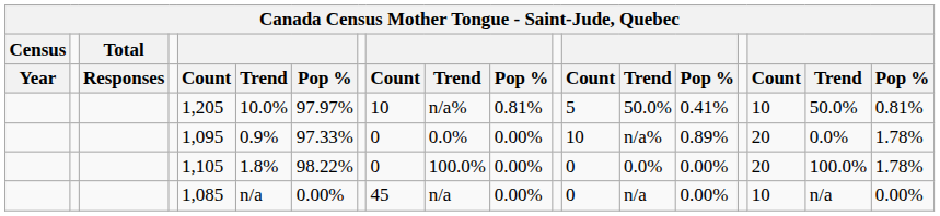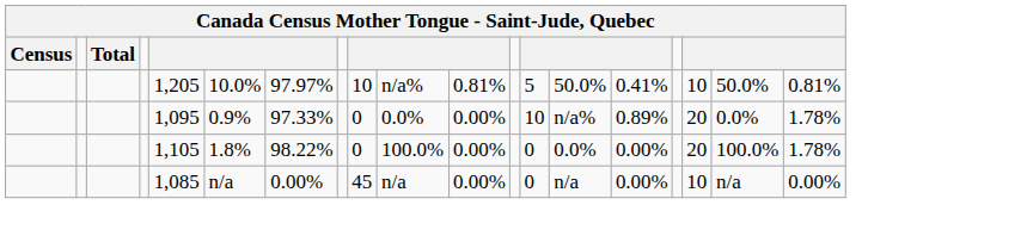 <table class="wikitable">
 <tr>
 <th colspan="19">Canada Census Mother Tongue - Saint-Jude, Quebec</th>
 </tr>
 <tr>
 <th>Census</th>
 <td></td>
 <th>Total</th>
 <td colspan="1"></td>
 <th colspan="3"></th>
 <td colspan="1"></td>
 <th colspan="3"></th>
 <td colspan="1"></td>
 <th colspan="3"></th>
 <td colspan="1"></td>
 <th colspan="3"></th>
-</tr>
-<tr>
-<th>Year</th>
-<td></td>
-<th>Responses</th>
-<td></td>
-<th>Count</th>
-<th>Trend</th>
-<th>Pop %</th>
-<td></td>
-<th>Count</th>
-<th>Trend</th>
-<th>Pop %</th>
-<td></td>
-<th>Count</th>
-<th>Trend</th>
-<th>Pop %</th>
-<td></td>
-<th>Count</th>
-<th>Trend</th>
-<th>Pop %</th>
 </tr>
 <tr>
 <td></td>
 <td></td>
 <td></td>
 <td></td>
 <td>1,205</td>
 <td> 10.0%</td>
 <td>97.97%</td>
 <td></td>
 <td>10</td>
 <td> n/a%</td>
 <td>0.81%</td>
 <td></td>
 <td>5</td>
 <td> 50.0%</td>
 <td>0.41%</td>
 <td></td>
 <td>10</td>
 <td> 50.0%</td>
 <td>0.81%</td>
 </tr>
 <tr>
 <td></td>
 <td></td>
 <td></td>
 <td></td>
 <td>1,095</td>
 <td> 0.9%</td>
 <td>97.33%</td>
 <td></td>
 <td>0</td>
 <td> 0.0%</td>
 <td>0.00%</td>
 <td></td>
 <td>10</td>
 <td> n/a%</td>
 <td>0.89%</td>
 <td></td>
 <td>20</td>
 <td> 0.0%</td>
 <td>1.78%</td>
 </tr>
 <tr>
 <td></td>
 <td></td>
 <td></td>
 <td></td>
 <td>1,105</td>
 <td> 1.8%</td>
 <td>98.22%</td>
 <td></td>
 <td>0</td>
 <td> 100.0%</td>
 <td>0.00%</td>
 <td></td>
 <td>0</td>
 <td> 0.0%</td>
 <td>0.00%</td>
 <td></td>
 <td>20</td>
 <td> 100.0%</td>
 <td>1.78%</td>
 </tr>
 <tr>
 <td></td>
 <td></td>
 <td></td>
 <td></td>
 <td>1,085</td>
 <td>n/a</td>
 <td>0.00%</td>
 <td></td>
 <td>45</td>
 <td>n/a</td>
 <td>0.00%</td>
 <td></td>
 <td>0</td>
 <td>n/a</td>
 <td>0.00%</td>
 <td></td>
 <td>10</td>
 <td>n/a</td>
 <td>0.00%</td>
 </tr>
 </table>
